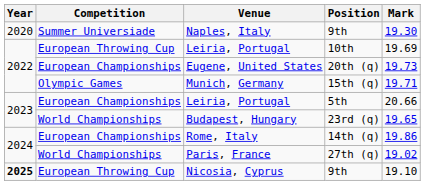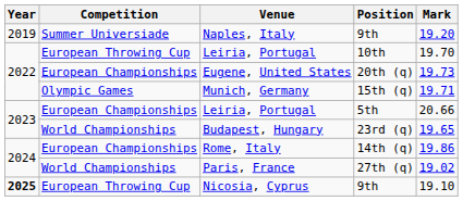 <table class="wikitable">
 <tr>
 <th>Year</th>
 <th>Competition</th>
 <th>Venue</th>
 <th>Position</th>
 <th>Mark</th>
 </tr>
 <tr>
-<td>2020</td>
+<td>2019</td>
 <td><a href='#'>Summer Universiade</a></td>
 <td><a href='#'>Naples</a>, <a href='#'>Italy</a></td>
 <td>9th</td>
-<td><a href='#'>19.30</a></td>
+<td><a href='#'>19.20</a></td>
 </tr>
 <tr>
 <td rowspan="3">2022</td>
 <td><a href='#'>European Throwing Cup</a></td>
 <td><a href='#'>Leiria</a>, <a href='#'>Portugal</a></td>
 <td>10th</td>
-<td>19.69</td>
+<td>19.70</td>
 </tr>
 <tr>
 <td><a href='#'>European Championships</a></td>
 <td><a href='#'>Eugene</a>, <a href='#'>United States</a></td>
 <td>20th (q)</td>
 <td><a href='#'>19.73</a></td>
 </tr>
 <tr>
 <td><a href='#'>Olympic Games</a></td>
 <td><a href='#'>Munich</a>, <a href='#'>Germany</a></td>
 <td>15th (q)</td>
 <td><a href='#'>19.71</a></td>
 </tr>
 <tr>
 <td rowspan="2">2023</td>
 <td><a href='#'>European Championships</a></td>
 <td><a href='#'>Leiria</a>, <a href='#'>Portugal</a></td>
 <td>5th</td>
 <td>20.66</td>
 </tr>
 <tr>
 <td><a href='#'>World Championships</a></td>
 <td><a href='#'>Budapest</a>, <a href='#'>Hungary</a></td>
 <td>23rd (q)</td>
 <td><a href='#'>19.65</a></td>
 </tr>
 <tr>
 <td rowspan="2">2024</td>
 <td><a href='#'>European Championships</a></td>
 <td><a href='#'>Rome</a>, <a href='#'>Italy</a></td>
 <td>14th (q)</td>
 <td><a href='#'>19.86</a></td>
 </tr>
 <tr>
 <td><a href='#'>World Championships</a></td>
 <td><a href='#'>Paris</a>, <a href='#'>France</a></td>
 <td>27th (q)</td>
 <td><a href='#'>19.02</a></td>
 </tr>
 <tr>
 <td><strong>2025</strong></td>
 <td><a href='#'>European Throwing Cup</a></td>
 <td><a href='#'>Nicosia</a>, <a href='#'>Cyprus</a></td>
 <td>9th</td>
 <td>19.10</td>
 </tr>
 </table>
